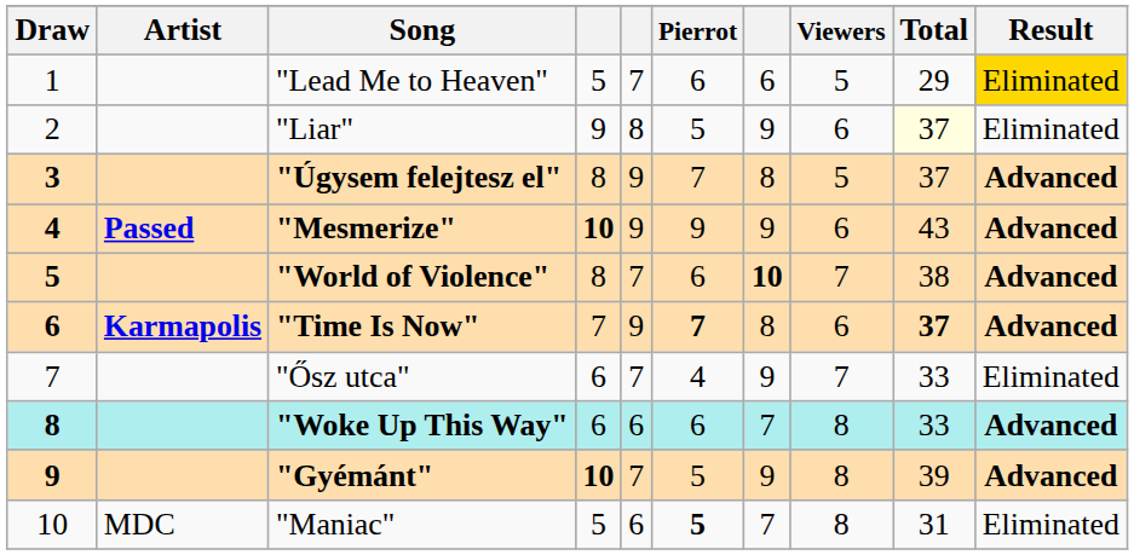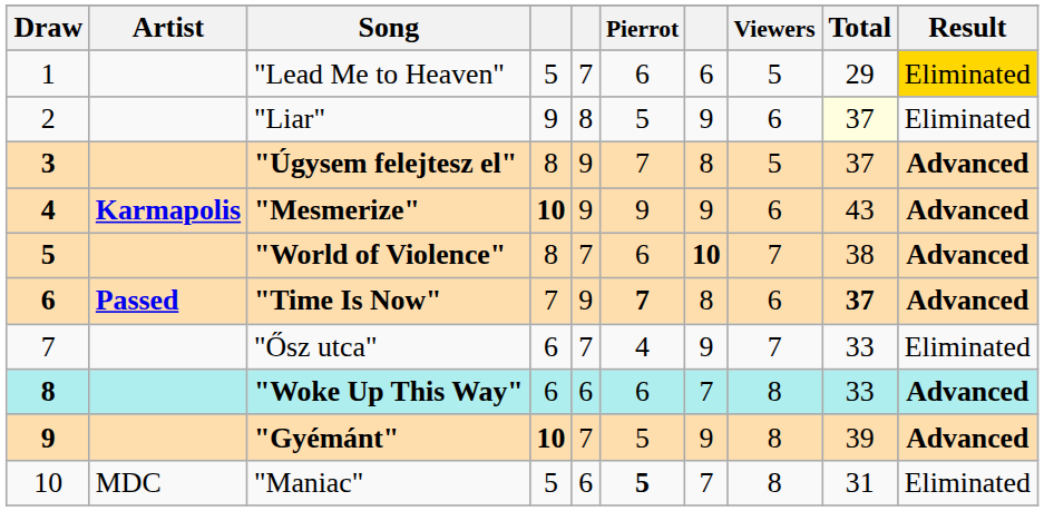 <table class="sortable wikitable" style="margin: 1em auto 1em auto; text-align:center">
 <tr>
 </tr>
 <tr>
 <th>Draw</th>
 <th>Artist</th>
 <th>Song</th>
 <th><small></small></th>
 <th><small></small></th>
 <th><small>Pierrot</small></th>
 <th><small></small></th>
 <th><small>Viewers</small></th>
 <th>Total</th>
 <th>Result</th>
 </tr>
 <tr>
 <td>1</td>
 <td align="left"></td>
 <td align="left">"Lead Me to Heaven"</td>
 <td>5</td>
 <td>7</td>
 <td>6</td>
 <td>6</td>
 <td>5</td>
 <td>29</td>
 <td style="background: gold;">Eliminated</td>
 </tr>
 <tr>
 <td>2</td>
 <td align="left"></td>
 <td align="left">"Liar"</td>
 <td>9</td>
 <td>8</td>
 <td>5</td>
 <td>9</td>
 <td>6</td>
 <td style="background: lightyellow;">37</td>
 <td>Eliminated</td>
 </tr>
 <tr style="background:navajowhite;">
 <td><strong>3</strong></td>
 <td align="left"><strong></strong></td>
 <td align="left"><strong>"Úgysem felejtesz el"</strong></td>
 <td>8</td>
 <td>9</td>
 <td>7</td>
 <td>8</td>
 <td>5</td>
 <td>37</td>
 <td><strong>Advanced</strong></td>
 </tr>
 <tr style="background:navajowhite;">
 <td><strong>4</strong></td>
-<td align="left"><strong><a href='#'>Passed</a></strong></td>
+<td align="left"><strong><a href='#'>Karmapolis</a></strong></td>
 <td align="left"><strong>"Mesmerize"</strong></td>
 <td><strong>10</strong></td>
 <td>9</td>
 <td>9</td>
 <td>9</td>
 <td>6</td>
 <td>43</td>
 <td><strong>Advanced</strong></td>
 </tr>
 <tr style="background:navajowhite;">
 <td><strong>5</strong></td>
 <td align="left"><strong></strong></td>
 <td align="left"><strong>"World of Violence"</strong></td>
 <td>8</td>
 <td>7</td>
 <td>6</td>
 <td><strong>10</strong></td>
 <td>7</td>
 <td>38</td>
 <td><strong>Advanced</strong></td>
 </tr>
 <tr style="background:navajowhite;">
 <td><strong>6</strong></td>
-<td align="left"><strong><a href='#'>Karmapolis</a></strong></td>
+<td align="left"><strong><a href='#'>Passed</a></strong></td>
 <td align="left"><strong>"Time Is Now"</strong></td>
 <td>7</td>
 <td>9</td>
 <td><strong>7</strong></td>
 <td>8</td>
 <td>6</td>
 <td><strong>37</strong></td>
 <td><strong>Advanced</strong></td>
 </tr>
 <tr>
 <td>7</td>
 <td align="left"></td>
 <td align="left">"Ősz utca"</td>
 <td>6</td>
 <td>7</td>
 <td>4</td>
 <td>9</td>
 <td>7</td>
 <td>33</td>
 <td>Eliminated</td>
 </tr>
 <tr style="background:paleturquoise;">
 <td><strong>8</strong></td>
 <td align="left"><strong></strong></td>
 <td align="left"><strong>"Woke Up This Way"</strong></td>
 <td>6</td>
 <td>6</td>
 <td>6</td>
 <td>7</td>
 <td>8</td>
 <td>33</td>
 <td><strong>Advanced</strong></td>
 </tr>
 <tr style="background:navajowhite;">
 <td><strong>9</strong></td>
 <td align="left"><strong></strong></td>
 <td align="left"><strong>"Gyémánt"</strong></td>
 <td><strong>10</strong></td>
 <td>7</td>
 <td>5</td>
 <td>9</td>
 <td>8</td>
 <td>39</td>
 <td><strong>Advanced</strong></td>
 </tr>
 <tr>
 <td>10</td>
 <td align="left">MDC</td>
 <td align="left">"Maniac"</td>
 <td>5</td>
 <td>6</td>
 <td><strong>5</strong></td>
 <td>7</td>
 <td>8</td>
 <td>31</td>
 <td>Eliminated</td>
 </tr>
 </table>
